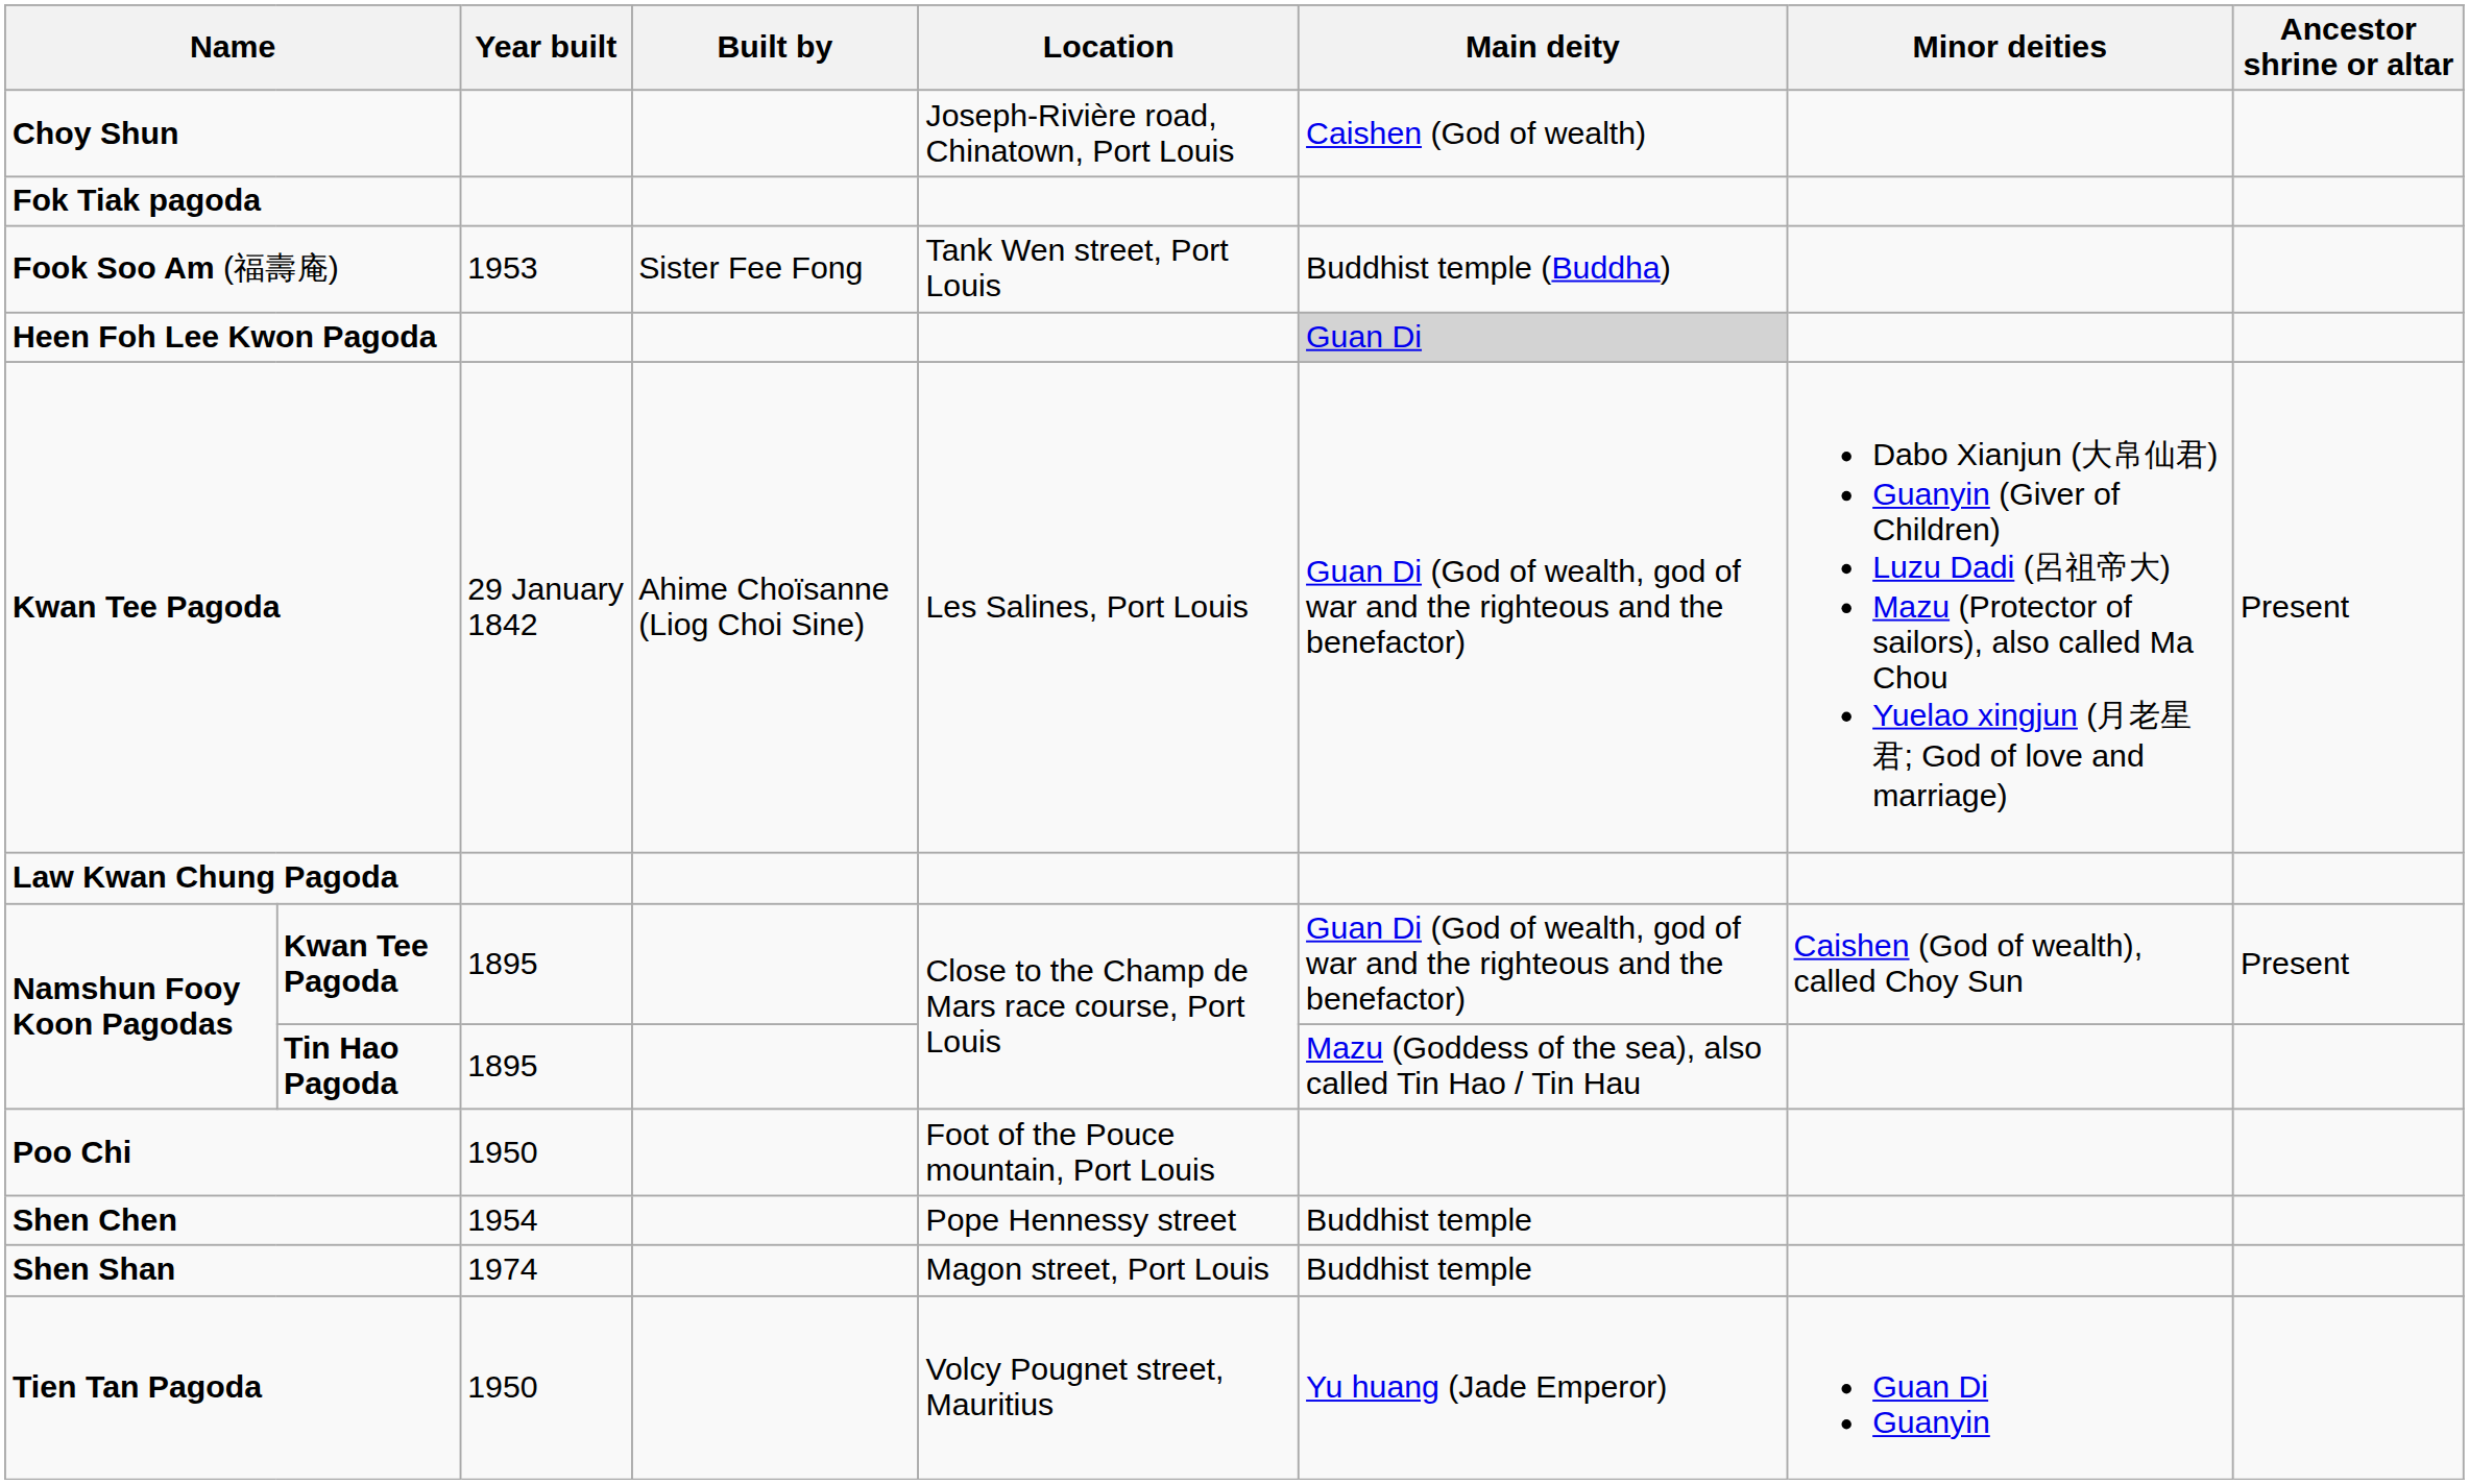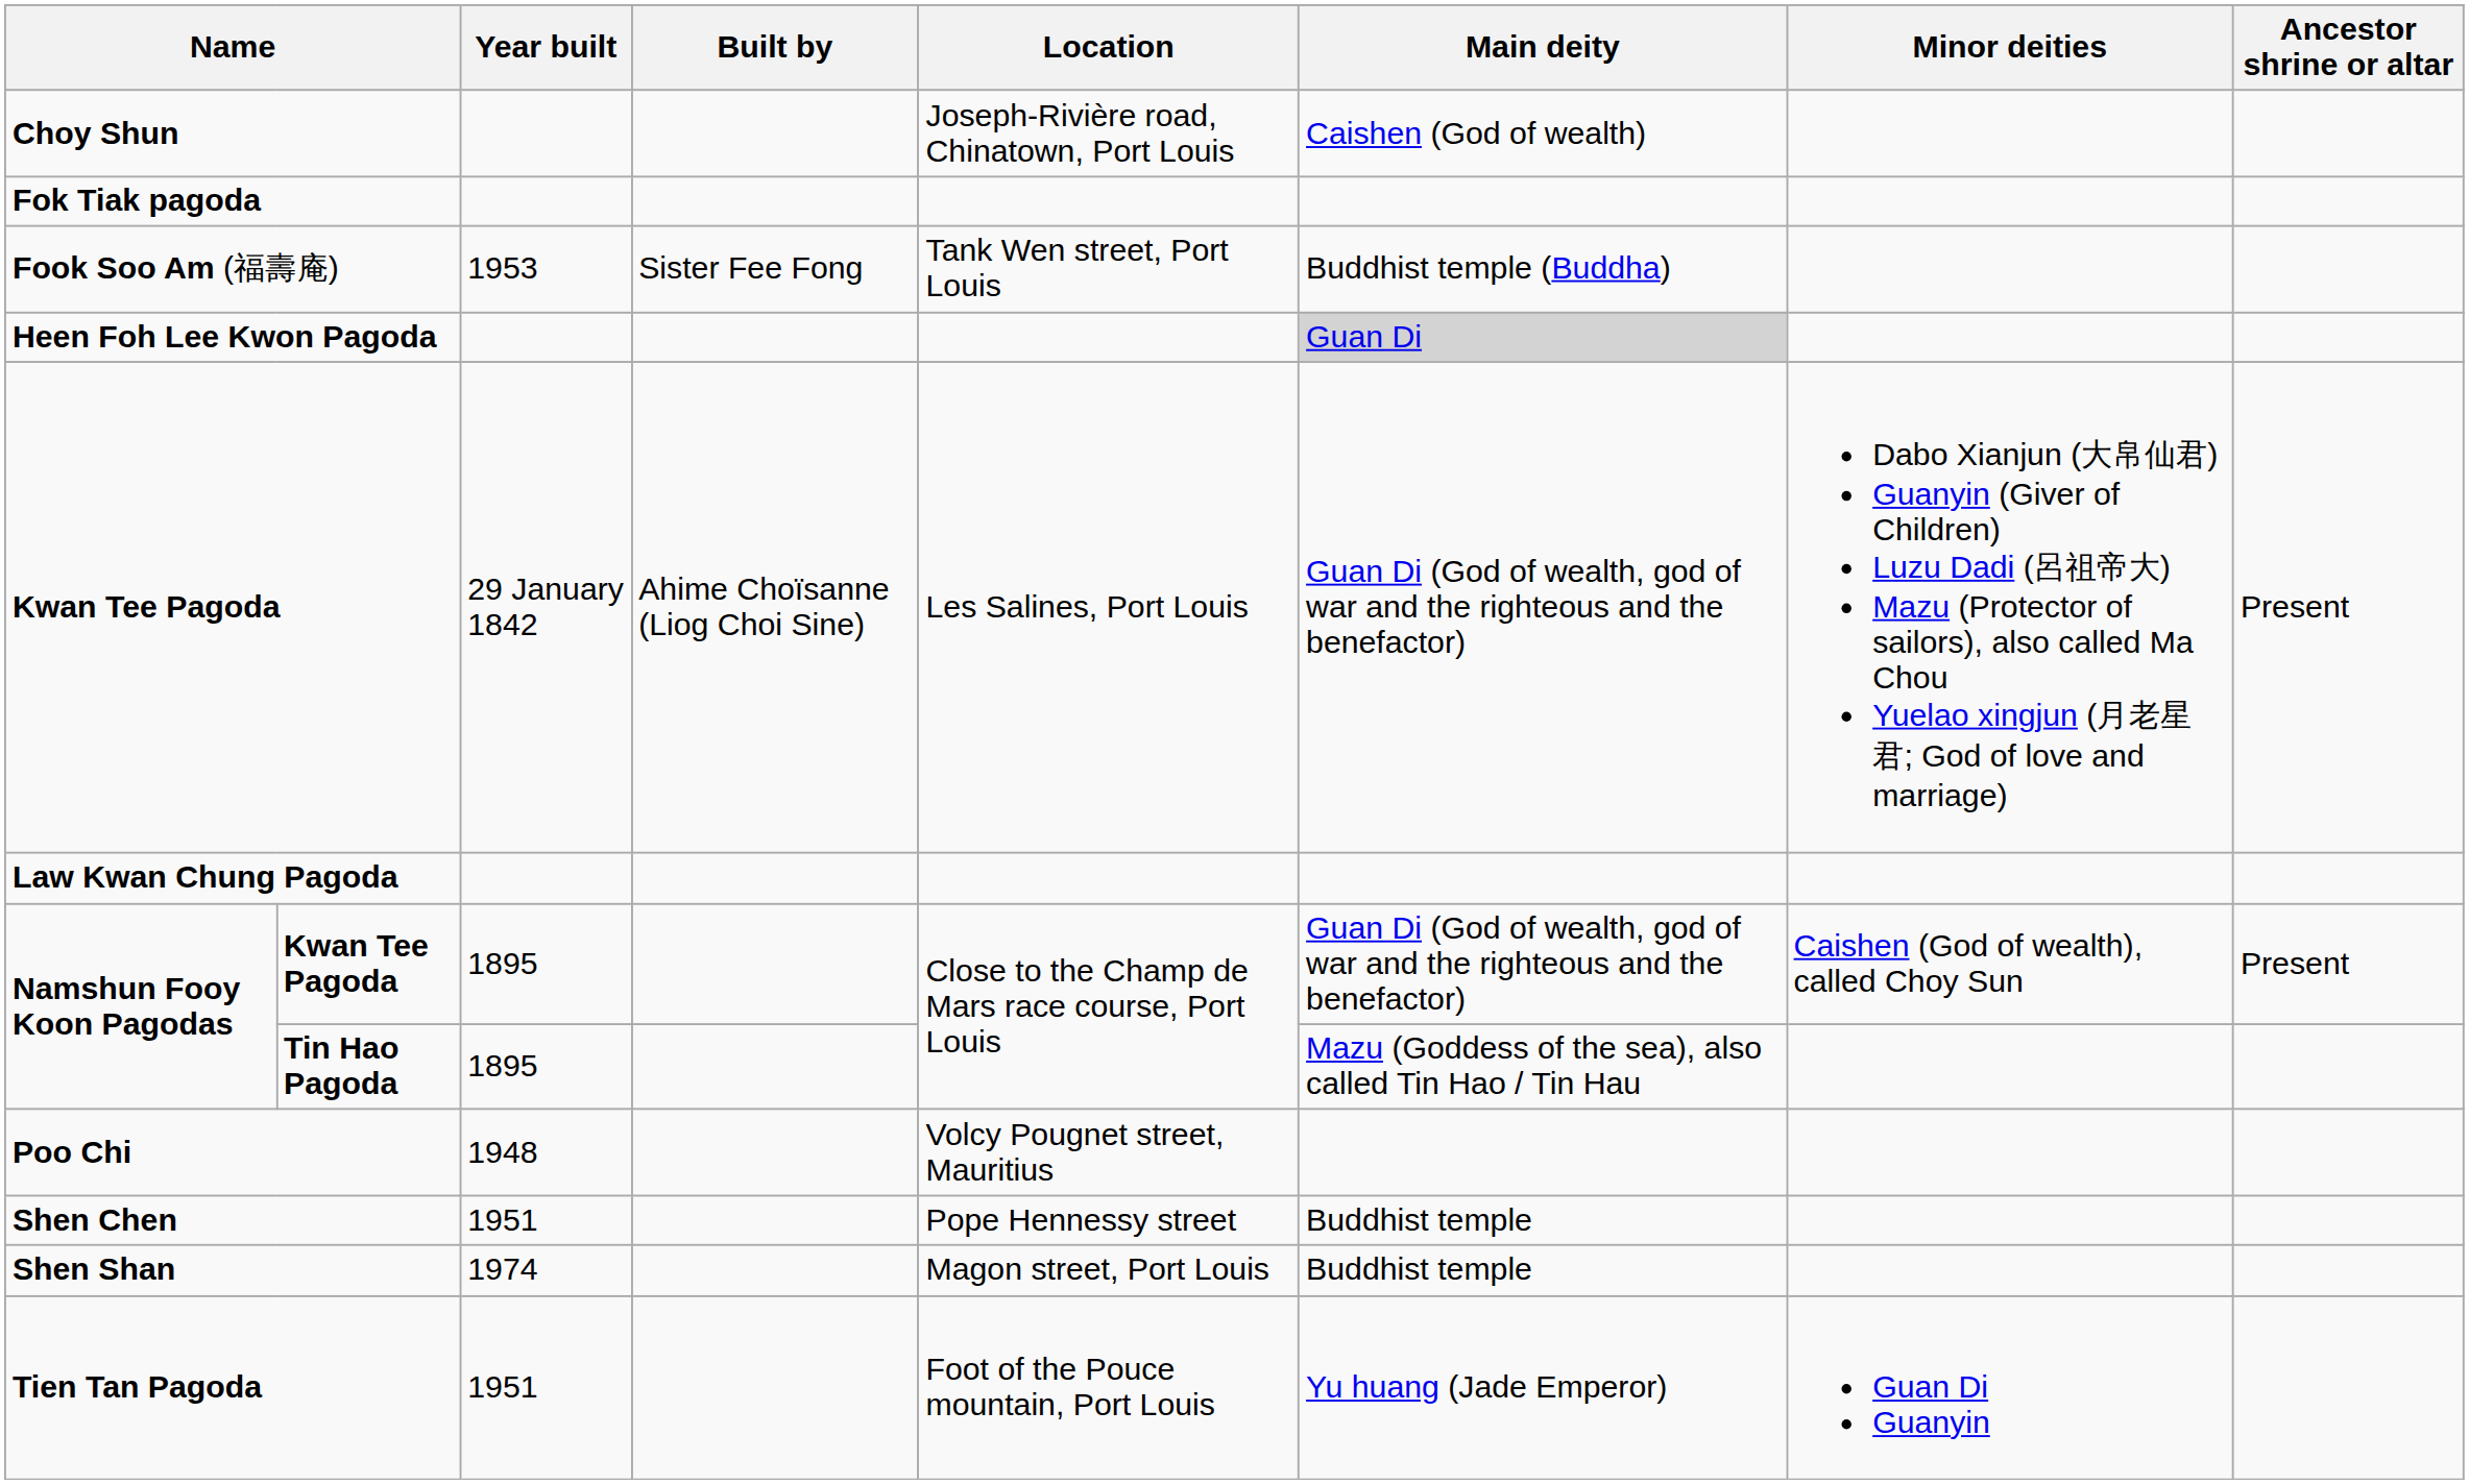 <table class="wikitable">
 <tr>
 <th colspan="2">Name</th>
 <th>Year built</th>
 <th>Built by</th>
 <th>Location</th>
 <th>Main deity</th>
 <th>Minor deities</th>
 <th>Ancestor shrine or altar</th>
 </tr>
 <tr>
 <td colspan="2"><strong>Choy Shun</strong></td>
 <td></td>
 <td></td>
 <td>Joseph-Rivière road, Chinatown, Port Louis</td>
 <td><a href='#'>Caishen</a> (God of wealth)</td>
 <td></td>
 <td></td>
 </tr>
 <tr>
 <td colspan="2"><strong>Fok Tiak pagoda</strong></td>
 <td></td>
 <td></td>
 <td></td>
 <td></td>
 <td></td>
 <td></td>
 </tr>
 <tr>
 <td colspan="2"><strong>Fook Soo Am</strong> (福壽庵)</td>
 <td>1953<strong></strong></td>
 <td>Sister Fee Fong</td>
 <td>Tank Wen street, Port Louis</td>
 <td>Buddhist temple (<a href='#'>Buddha</a>)</td>
 <td></td>
 <td></td>
 </tr>
 <tr>
 <td colspan="2"><strong>Heen Foh Lee Kwon Pagoda</strong></td>
 <td></td>
 <td></td>
 <td></td>
 <td style="background: lightgrey;"><a href='#'>Guan Di</a><a href='#'></a></td>
 <td></td>
 <td></td>
 </tr>
 <tr>
 <td colspan="2"><strong>Kwan Tee Pagoda</strong></td>
 <td>29 January 1842</td>
 <td>Ahime Choïsanne (Liog Choi Sine)</td>
 <td>Les Salines, Port Louis</td>
 <td><a href='#'>Guan Di</a> (God of wealth, god of war and the righteous and the benefactor)</td>
 <td><br><ul><li>Dabo Xianjun (大帛仙君)</li><li><a href='#'>Guanyin</a> (Giver of Children)</li><li><a href='#'>Luzu Dadi</a> (呂祖帝大)</li><li><a href='#'>Mazu</a> (Protector of sailors), also called Ma Chou</li><li><a href='#'>Yuelao xingjun</a> (月老星君; God of love and marriage)</li></ul></td>
 <td>Present</td>
 </tr>
 <tr>
 <td colspan="2"><strong>Law Kwan Chung Pagoda</strong></td>
 <td></td>
 <td></td>
 <td></td>
 <td></td>
 <td></td>
 <td></td>
 </tr>
 <tr>
 <td rowspan="2"><strong>Namshun Fooy Koon Pagodas</strong></td>
 <td><strong>Kwan Tee Pagoda</strong></td>
 <td>1895</td>
 <td></td>
 <td rowspan="2">Close to the Champ de Mars race course, Port Louis</td>
 <td><a href='#'>Guan Di</a> (God of wealth, god of war and the righteous and the benefactor)</td>
 <td><a href='#'>Caishen</a> (God of wealth), called Choy Sun</td>
 <td>Present</td>
 </tr>
 <tr>
 <td><strong>Tin Hao Pagoda</strong></td>
 <td>1895<strong></strong></td>
 <td></td>
 <td><a href='#'>Mazu</a> (Goddess of the sea), also called Tin Hao / Tin Hau</td>
 <td></td>
 <td></td>
 </tr>
 <tr>
 <td colspan="2"><strong>Poo Chi</strong></td>
-<td>1950</td>
+<td>1948</td>
 <td></td>
-<td>Foot of the Pouce mountain, Port Louis</td>
+<td>Volcy Pougnet street, Mauritius</td>
 <td></td>
 <td></td>
 <td></td>
 </tr>
 <tr>
 <td colspan="2"><strong>Shen Chen</strong></td>
-<td>1954</td>
+<td>1951</td>
 <td></td>
 <td>Pope Hennessy street</td>
 <td>Buddhist temple</td>
 <td></td>
 <td></td>
 </tr>
 <tr>
 <td colspan="2"><strong>Shen Shan</strong></td>
 <td>1974</td>
 <td></td>
 <td>Magon street, Port Louis</td>
 <td>Buddhist temple</td>
 <td></td>
 <td></td>
 </tr>
 <tr>
 <td colspan="2"><strong>Tien Tan Pagoda</strong></td>
-<td>1950</td>
+<td>1951</td>
 <td></td>
-<td>Volcy Pougnet street, Mauritius</td>
+<td>Foot of the Pouce mountain, Port Louis</td>
 <td><a href='#'>Yu huang</a> (Jade Emperor)</td>
 <td><br><ul><li><a href='#'>Guan Di</a></li><li><a href='#'>Guanyin</a></li></ul></td>
 <td></td>
 </tr>
 </table>
